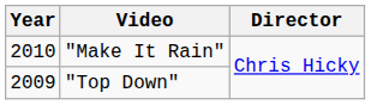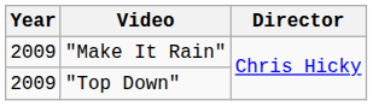 <table class="wikitable">
 <tr>
 <th>Year</th>
 <th>Video</th>
 <th>Director</th>
 </tr>
 <tr>
-<td>2010</td>
+<td>2009</td>
 <td>"Make It Rain"</td>
 <td rowspan="2"><a href='#'>Chris Hicky</a></td>
 </tr>
 <tr>
 <td>2009</td>
 <td>"Top Down"</td>
 </tr>
 </table>
